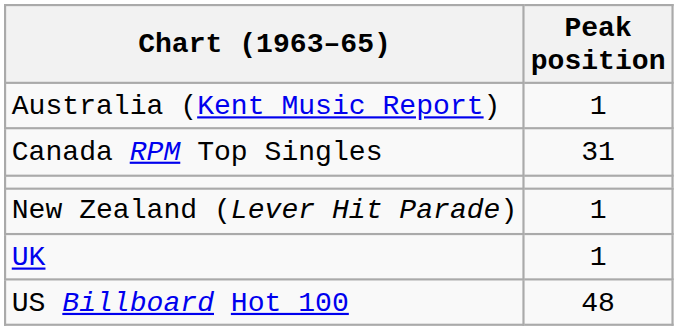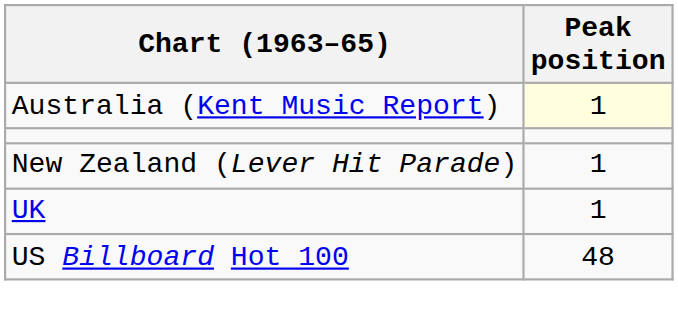 <table class="wikitable">
 <tr>
 <th>Chart (1963–65)</th>
 <th>Peak<br>position</th>
 </tr>
 <tr>
 <td>Australia (<a href='#'>Kent Music Report</a>)</td>
-<td style="text-align:center;">1</td>
-</tr>
-<tr>
-<td>Canada <em><a href='#'>RPM</a></em> Top Singles</td>
-<td style="text-align:center;">31</td>
+<td style="background: lightyellow; text-align:center;">1</td>
 </tr>
 <tr>
 <td></td>
 </tr>
 <tr>
 <td>New Zealand (<em>Lever Hit Parade</em>)</td>
 <td style="text-align:center;">1</td>
 </tr>
 <tr>
 <td><a href='#'>UK</a></td>
 <td style="text-align:center;">1</td>
 </tr>
 <tr>
 <td>US <em><a href='#'>Billboard</a></em> <a href='#'>Hot 100</a></td>
 <td style="text-align:center;">48</td>
 </tr>
 </table>
